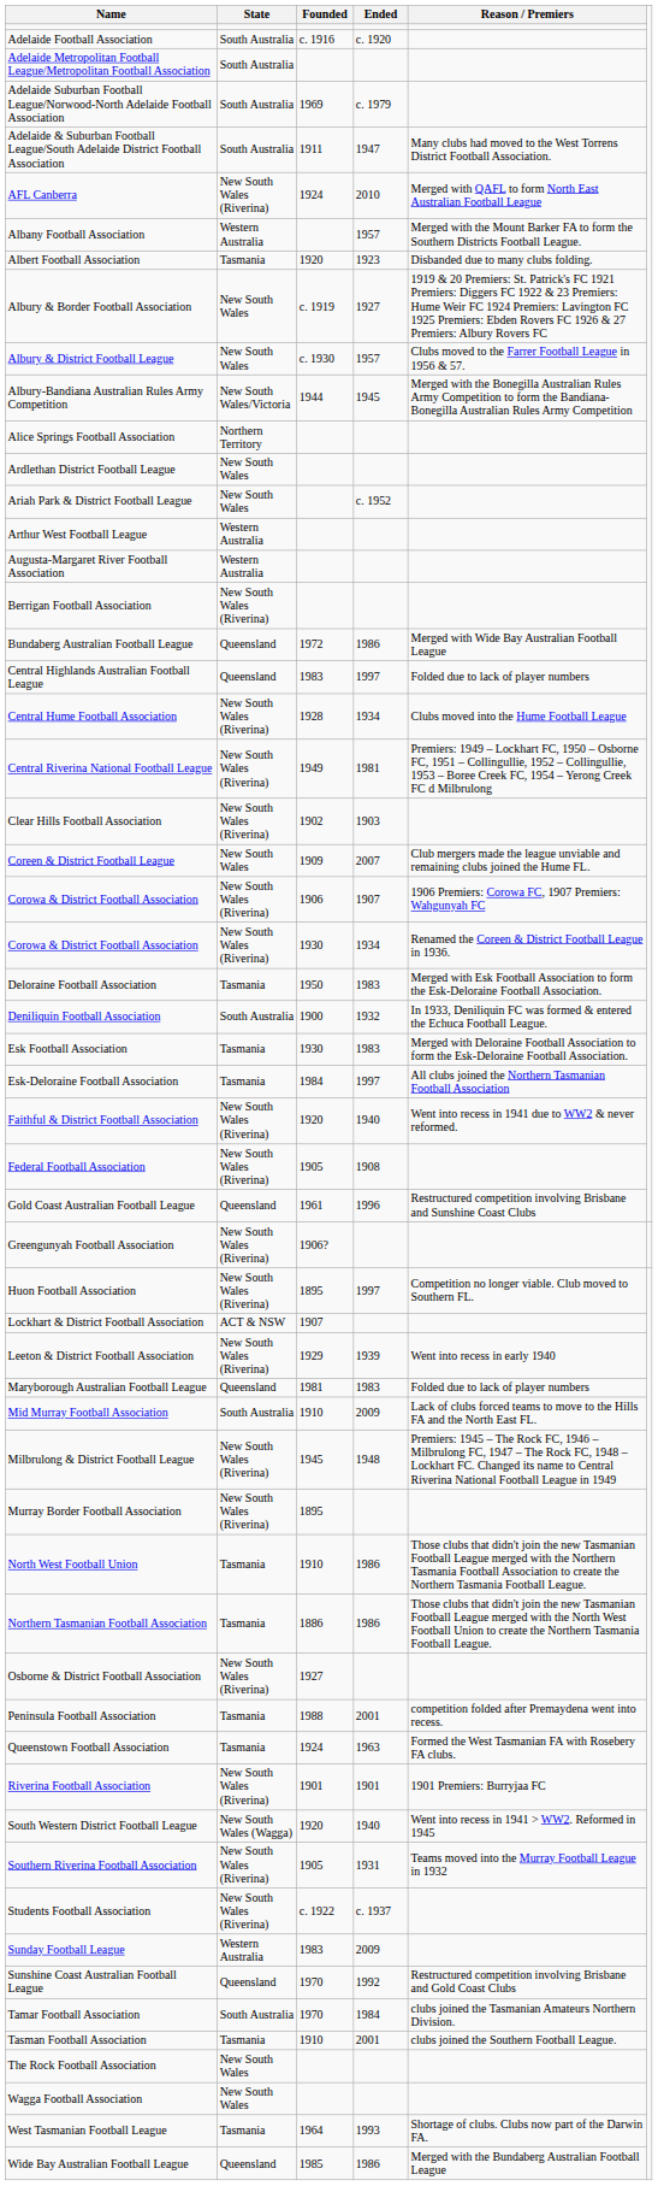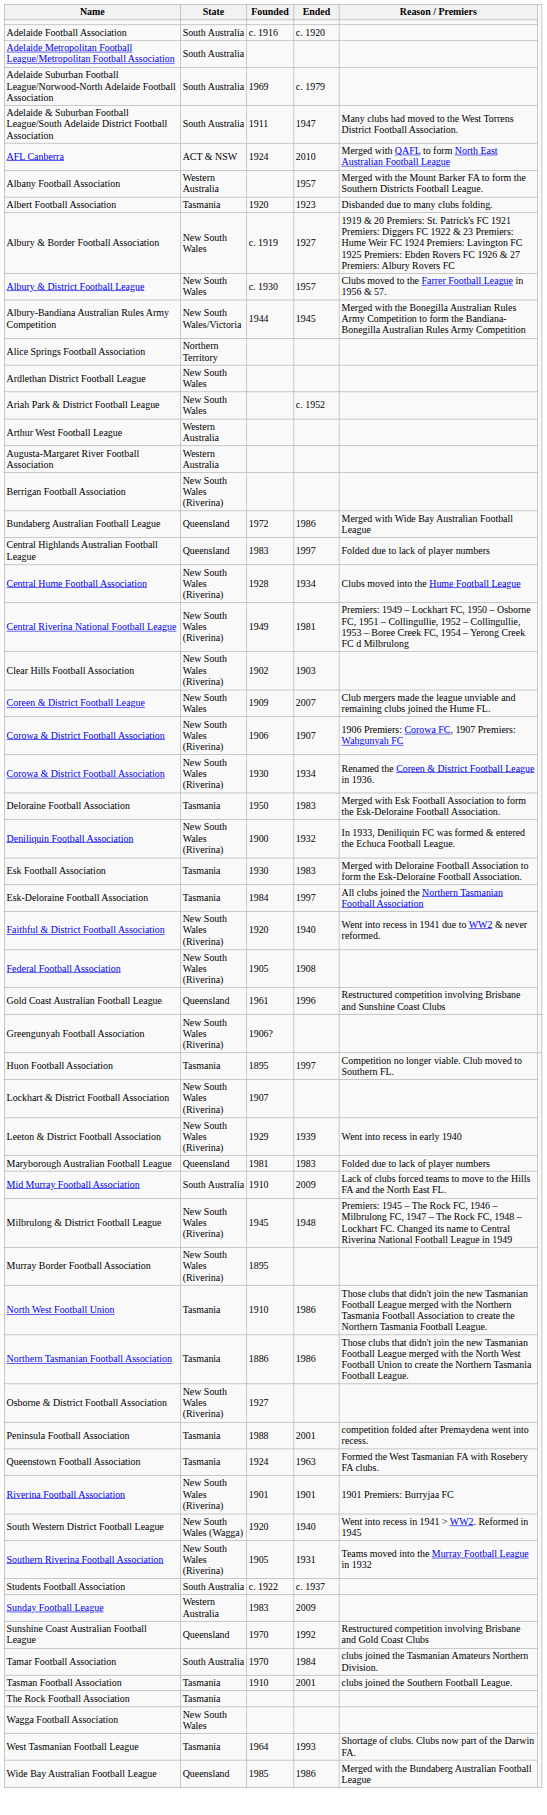 <table class="wikitable sortable">
 <tr>
 <th width="300">Name</th>
 <th width="100">State</th>
 <th width="70">Founded</th>
 <th width="70">Ended</th>
 <th width="350">Reason / Premiers</th>
 </tr>
 <tr>
 <td></td>
 <td></td>
 <td></td>
 <td></td>
 <td></td>
 </tr>
 <tr>
 <td>Adelaide Football Association</td>
 <td>South Australia</td>
 <td>c. 1916</td>
 <td>c. 1920</td>
 <td></td>
 </tr>
 <tr>
 <td><a href='#'>Adelaide Metropolitan Football League/Metropolitan Football Association</a></td>
 <td>South Australia</td>
 <td></td>
 <td></td>
 <td></td>
 </tr>
 <tr>
 <td>Adelaide Suburban Football League/Norwood-North Adelaide Football Association</td>
 <td>South Australia</td>
 <td>1969</td>
 <td>c. 1979</td>
 <td></td>
 </tr>
 <tr>
 <td>Adelaide & Suburban Football League/South Adelaide District Football Association</td>
 <td>South Australia</td>
 <td>1911</td>
 <td>1947</td>
 <td>Many clubs had moved to the West Torrens District Football Association.</td>
 </tr>
 <tr>
 <td><a href='#'>AFL Canberra</a></td>
-<td>New South Wales (Riverina)</td>
+<td>ACT & NSW</td>
 <td>1924</td>
 <td>2010</td>
 <td>Merged with <a href='#'>QAFL</a> to form <a href='#'>North East Australian Football League</a></td>
 </tr>
 <tr>
 <td>Albany Football Association</td>
 <td>Western Australia</td>
 <td></td>
 <td>1957</td>
 <td>Merged with the Mount Barker FA to form the Southern Districts Football League.</td>
 </tr>
 <tr>
 <td>Albert Football Association</td>
 <td>Tasmania</td>
 <td>1920</td>
 <td>1923</td>
 <td>Disbanded due to many clubs folding.</td>
 </tr>
 <tr>
 <td>Albury & Border Football Association</td>
 <td>New South Wales</td>
 <td>c. 1919</td>
 <td>1927</td>
 <td>1919 & 20 Premiers: St. Patrick's FC 1921 Premiers: Diggers FC  1922 & 23 Premiers: Hume Weir FC 1924 Premiers: Lavington FC 1925 Premiers: Ebden Rovers FC 1926 & 27 Premiers: Albury Rovers FC</td>
 </tr>
 <tr>
 <td><a href='#'>Albury & District Football League</a></td>
 <td>New South Wales</td>
 <td>c. 1930</td>
 <td>1957</td>
 <td>Clubs moved to the <a href='#'>Farrer Football League</a> in 1956 & 57.</td>
 </tr>
 <tr>
 <td>Albury-Bandiana Australian Rules Army Competition</td>
 <td>New South Wales/Victoria</td>
 <td>1944</td>
 <td>1945</td>
 <td>Merged with the Bonegilla Australian Rules Army Competition to form the Bandiana-Bonegilla Australian Rules Army Competition</td>
 </tr>
 <tr>
 <td>Alice Springs Football Association</td>
 <td>Northern Territory</td>
 <td></td>
 <td></td>
 <td></td>
 </tr>
 <tr>
 <td>Ardlethan District Football League</td>
 <td>New South Wales</td>
 <td></td>
 <td></td>
 <td></td>
 </tr>
 <tr>
 <td>Ariah Park & District Football League</td>
 <td>New South Wales</td>
 <td></td>
 <td>c. 1952</td>
 <td></td>
 </tr>
 <tr>
 <td>Arthur West Football League</td>
 <td>Western Australia</td>
 <td></td>
 <td></td>
 <td></td>
 </tr>
 <tr>
 <td>Augusta-Margaret River Football Association</td>
 <td>Western Australia</td>
 <td></td>
 <td></td>
 <td></td>
 </tr>
 <tr>
 <td>Berrigan Football Association</td>
 <td>New South Wales (Riverina)</td>
 <td></td>
 <td></td>
 <td></td>
 </tr>
 <tr>
 <td>Bundaberg Australian Football League</td>
 <td>Queensland</td>
 <td>1972</td>
 <td>1986</td>
 <td>Merged with Wide Bay Australian Football League</td>
 </tr>
 <tr>
 <td>Central Highlands Australian Football League</td>
 <td>Queensland</td>
 <td>1983</td>
 <td>1997</td>
 <td>Folded due to lack of player numbers</td>
 </tr>
 <tr>
 <td><a href='#'>Central Hume Football Association</a></td>
 <td>New South Wales (Riverina)</td>
 <td>1928</td>
 <td>1934</td>
 <td>Clubs moved into the <a href='#'>Hume Football League</a></td>
 </tr>
 <tr>
 <td><a href='#'>Central Riverina National Football League</a></td>
 <td>New South Wales (Riverina)</td>
 <td>1949</td>
 <td>1981</td>
 <td>Premiers: 1949 – Lockhart FC, 1950 – Osborne FC, 1951 – Collingullie, 1952 – Collingullie, 1953 – Boree Creek FC, 1954 – Yerong Creek FC d Milbrulong</td>
 </tr>
 <tr>
 <td>Clear Hills Football Association</td>
 <td>New South Wales (Riverina)</td>
 <td>1902</td>
 <td>1903</td>
 <td></td>
 </tr>
 <tr>
 <td><a href='#'>Coreen & District Football League</a></td>
 <td>New South Wales</td>
 <td>1909</td>
 <td>2007</td>
 <td>Club mergers made the league unviable and remaining clubs joined the Hume FL.</td>
 </tr>
 <tr>
 <td><a href='#'>Corowa & District Football Association</a></td>
 <td>New South Wales (Riverina)</td>
 <td>1906</td>
 <td>1907</td>
 <td>1906 Premiers: <a href='#'>Corowa FC</a>, 1907 Premiers: <a href='#'>Wahgunyah FC</a></td>
 </tr>
 <tr>
 <td><a href='#'>Corowa & District Football Association</a></td>
 <td>New South Wales (Riverina)</td>
 <td>1930</td>
 <td>1934</td>
 <td>Renamed the <a href='#'>Coreen & District Football League</a> in 1936.</td>
 </tr>
 <tr>
 <td>Deloraine Football Association</td>
 <td>Tasmania</td>
 <td>1950</td>
 <td>1983</td>
 <td>Merged with Esk Football Association to form the Esk-Deloraine Football Association.</td>
 </tr>
 <tr>
 <td><a href='#'>Deniliquin Football Association</a></td>
-<td>South Australia</td>
+<td>New South Wales (Riverina)</td>
 <td>1900</td>
 <td>1932</td>
 <td>In 1933, Deniliquin FC was formed & entered the Echuca Football League.</td>
 </tr>
 <tr>
 <td>Esk Football Association</td>
 <td>Tasmania</td>
 <td>1930</td>
 <td>1983</td>
 <td>Merged with Deloraine Football Association to form the Esk-Deloraine Football Association.</td>
 </tr>
 <tr>
 <td>Esk-Deloraine Football Association</td>
 <td>Tasmania</td>
 <td>1984</td>
 <td>1997</td>
 <td>All clubs joined the <a href='#'>Northern Tasmanian Football Association</a></td>
 </tr>
 <tr>
 <td><a href='#'>Faithful & District Football Association</a></td>
 <td>New South Wales (Riverina)</td>
 <td>1920</td>
 <td>1940</td>
 <td>Went into recess in 1941 due to <a href='#'>WW2</a> & never reformed.</td>
 </tr>
 <tr>
 <td><a href='#'>Federal Football Association</a></td>
 <td>New South Wales (Riverina)</td>
 <td>1905</td>
 <td>1908</td>
 <td></td>
 </tr>
 <tr>
 <td>Gold Coast Australian Football League</td>
 <td>Queensland</td>
 <td>1961</td>
 <td>1996</td>
 <td>Restructured competition involving Brisbane and Sunshine Coast Clubs</td>
 </tr>
 <tr>
 <td>Greengunyah Football Association</td>
 <td>New South Wales (Riverina)</td>
 <td>1906?</td>
 <td></td>
 <td></td>
 <td></td>
 </tr>
 <tr>
 <td>Huon Football Association</td>
-<td>New South Wales (Riverina)</td>
+<td>Tasmania</td>
 <td>1895</td>
 <td>1997</td>
 <td>Competition no longer viable. Club moved to Southern FL.</td>
 </tr>
 <tr>
 <td>Lockhart & District Football Association</td>
-<td>ACT & NSW</td>
+<td>New South Wales (Riverina)</td>
 <td>1907</td>
 <td></td>
 <td></td>
 </tr>
 <tr>
 <td>Leeton & District Football Association</td>
 <td>New South Wales (Riverina)</td>
 <td>1929</td>
 <td>1939</td>
 <td>Went into recess in early 1940</td>
 </tr>
 <tr>
 <td>Maryborough Australian Football League</td>
 <td>Queensland</td>
 <td>1981</td>
 <td>1983</td>
 <td>Folded due to lack of player numbers</td>
 </tr>
 <tr>
 <td><a href='#'>Mid Murray Football Association</a></td>
 <td>South Australia</td>
 <td>1910</td>
 <td>2009</td>
 <td>Lack of clubs forced teams to move to the Hills FA and the North East FL.</td>
 </tr>
 <tr>
 <td>Milbrulong & District Football League</td>
 <td>New South Wales (Riverina)</td>
 <td>1945</td>
 <td>1948</td>
 <td>Premiers: 1945 – The Rock FC, 1946 – Milbrulong FC, 1947 – The Rock FC, 1948 – Lockhart FC. Changed its name to Central Riverina National Football League in 1949</td>
 </tr>
 <tr>
 <td>Murray Border Football Association</td>
 <td>New South Wales (Riverina)</td>
 <td>1895</td>
 <td></td>
 <td></td>
 </tr>
 <tr>
 <td><a href='#'>North West Football Union</a></td>
 <td>Tasmania</td>
 <td>1910</td>
 <td>1986</td>
 <td>Those clubs that didn't join the new Tasmanian Football League merged with the Northern Tasmania Football Association to create the Northern Tasmania Football League.</td>
 </tr>
 <tr>
 <td><a href='#'>Northern Tasmanian Football Association</a></td>
 <td>Tasmania</td>
 <td>1886</td>
 <td>1986</td>
 <td>Those clubs that didn't join the new Tasmanian Football League merged with the North West Football Union to create the Northern Tasmania Football League.</td>
 </tr>
 <tr>
 <td>Osborne & District Football Association</td>
 <td>New South Wales (Riverina)</td>
 <td>1927</td>
 <td></td>
 <td></td>
 </tr>
 <tr>
 <td>Peninsula Football Association</td>
 <td>Tasmania</td>
 <td>1988</td>
 <td>2001</td>
 <td>competition folded after Premaydena went into recess.</td>
 </tr>
 <tr>
 <td>Queenstown Football Association</td>
 <td>Tasmania</td>
 <td>1924</td>
 <td>1963</td>
 <td>Formed the West Tasmanian FA with Rosebery FA clubs.</td>
 </tr>
 <tr>
 <td><a href='#'>Riverina Football Association</a></td>
 <td>New South Wales (Riverina)</td>
 <td>1901</td>
 <td>1901</td>
 <td>1901 Premiers: Burryjaa FC</td>
 </tr>
 <tr>
 <td>South Western District Football League</td>
 <td>New South Wales (Wagga)</td>
 <td>1920</td>
 <td>1940</td>
 <td>Went into recess in 1941 > <a href='#'>WW2</a>. Reformed in 1945</td>
 </tr>
 <tr>
 <td><a href='#'>Southern Riverina Football Association</a></td>
 <td>New South Wales (Riverina)</td>
 <td>1905</td>
 <td>1931</td>
 <td>Teams moved into the <a href='#'>Murray Football League</a> in 1932</td>
 </tr>
 <tr>
 <td>Students Football Association</td>
-<td>New South Wales (Riverina)</td>
+<td>South Australia</td>
 <td>c. 1922</td>
 <td>c. 1937</td>
 <td></td>
 </tr>
 <tr>
 <td><a href='#'>Sunday Football League</a></td>
 <td>Western Australia</td>
 <td>1983</td>
 <td>2009</td>
 <td></td>
 </tr>
 <tr>
 <td>Sunshine Coast Australian Football League</td>
 <td>Queensland</td>
 <td>1970</td>
 <td>1992</td>
 <td>Restructured competition involving Brisbane and Gold Coast Clubs</td>
 </tr>
 <tr>
 <td>Tamar Football Association</td>
 <td>South Australia</td>
 <td>1970</td>
 <td>1984</td>
 <td>clubs joined the Tasmanian Amateurs Northern Division.</td>
 </tr>
 <tr>
 <td>Tasman Football Association</td>
 <td>Tasmania</td>
 <td>1910</td>
 <td>2001</td>
 <td>clubs joined the Southern Football League.</td>
 </tr>
 <tr>
 <td>The Rock Football Association</td>
-<td>New South Wales</td>
+<td>Tasmania</td>
 <td></td>
 <td></td>
 <td></td>
 </tr>
 <tr>
 <td>Wagga Football Association</td>
 <td>New South Wales</td>
 <td></td>
 <td></td>
 <td></td>
 </tr>
 <tr>
 <td>West Tasmanian Football League</td>
 <td>Tasmania</td>
 <td>1964</td>
 <td>1993</td>
 <td>Shortage of clubs. Clubs now part of the Darwin FA.</td>
 </tr>
 <tr>
 <td>Wide Bay Australian Football League</td>
 <td>Queensland</td>
 <td>1985</td>
 <td>1986</td>
 <td>Merged with the Bundaberg Australian Football League</td>
 </tr>
 </table>
